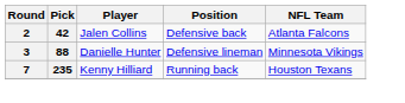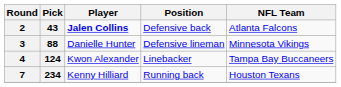 <table class="wikitable" style="font-size: 95%;">
 <tr>
 <th>Round</th>
 <th>Pick</th>
 <th>Player</th>
 <th>Position</th>
 <th>NFL Team</th>
 </tr>
 <tr>
 <th>2</th>
-<th>42</th>
-<td><a href='#'>Jalen Collins</a></td>
+<th>43</th>
+<td><strong><a href='#'>Jalen Collins</a></strong></td>
 <td><a href='#'>Defensive back</a></td>
 <td><a href='#'>Atlanta Falcons</a></td>
 </tr>
 <tr>
 <th>3</th>
 <th>88</th>
 <td><a href='#'>Danielle Hunter</a></td>
 <td><a href='#'>Defensive lineman</a></td>
 <td><a href='#'>Minnesota Vikings</a></td>
 </tr>
 <tr>
+<th>4</th>
+<th>124</th>
+<td><a href='#'>Kwon Alexander</a></td>
+<td><a href='#'>Linebacker</a></td>
+<td><a href='#'>Tampa Bay Buccaneers</a></td>
+</tr>
+<tr>
 <th>7</th>
-<th>235</th>
+<th>234</th>
 <td><a href='#'>Kenny Hilliard</a></td>
 <td><a href='#'>Running back</a></td>
 <td><a href='#'>Houston Texans</a></td>
 </tr>
 <tr>
 </tr>
 </table>
